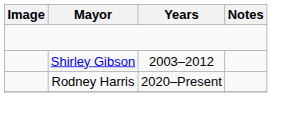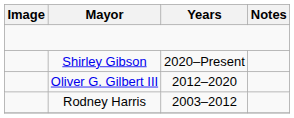 <table class="wikitable" style="text-align:center">
 <tr>
 <th>Image</th>
 <th>Mayor</th>
 <th>Years</th>
 <th>Notes</th>
 </tr>
 <tr style="height:2em">
 </tr>
 <tr>
 <td></td>
 <td><a href='#'>Shirley Gibson</a></td>
-<td>2003–2012</td>
+<td>2020–Present</td>
+<td></td>
+</tr>
+<tr>
+<td></td>
+<td><a href='#'>Oliver G. Gilbert III</a></td>
+<td>2012–2020</td>
 <td></td>
 </tr>
 <tr>
 <td></td>
 <td>Rodney Harris</td>
-<td>2020–Present</td>
+<td>2003–2012</td>
 <td></td>
 </tr>
 <tr>
 </tr>
 </table>
